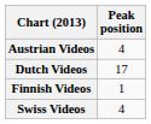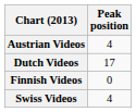 <table class="wikitable sortable plainrowheaders">
 <tr>
 <th scope="col">Chart (2013)</th>
 <th scope="col">Peak<br>position</th>
 </tr>
 <tr>
 <th scope="row">Austrian Videos</th>
 <td align="center">4</td>
 </tr>
 <tr>
 <th scope="row">Dutch Videos</th>
 <td align="center">17</td>
 </tr>
 <tr>
 <th scope="row">Finnish Videos</th>
-<td align="center">1</td>
+<td align="center">0</td>
 </tr>
 <tr>
 <th scope="row">Swiss Videos</th>
 <td align="center">4</td>
 </tr>
 </table>
